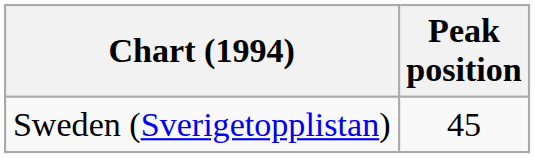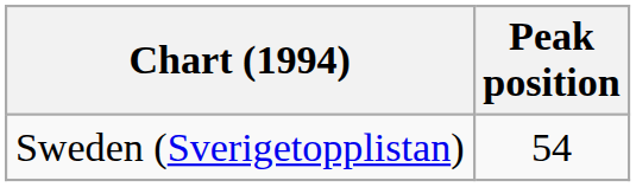 <table class="wikitable">
 <tr>
 <th>Chart (1994)</th>
 <th>Peak<br>position</th>
 </tr>
 <tr>
 <td>Sweden (<a href='#'>Sverigetopplistan</a>)</td>
-<td align="center">45</td>
+<td align="center">54</td>
 </tr>
 </table>
